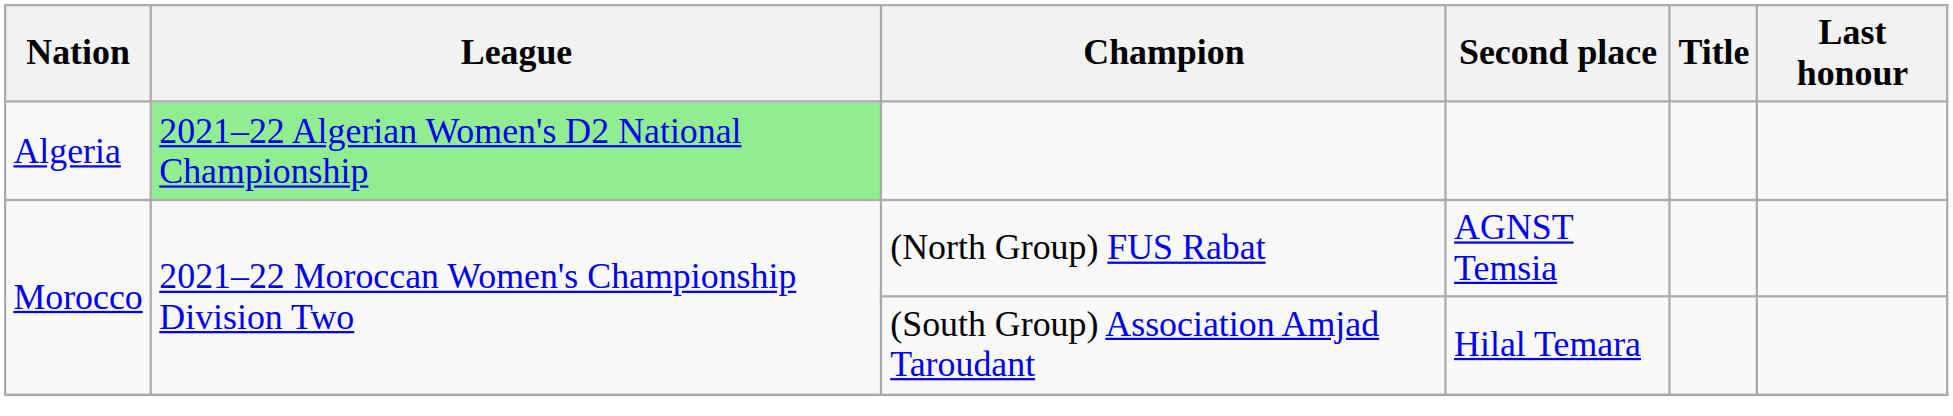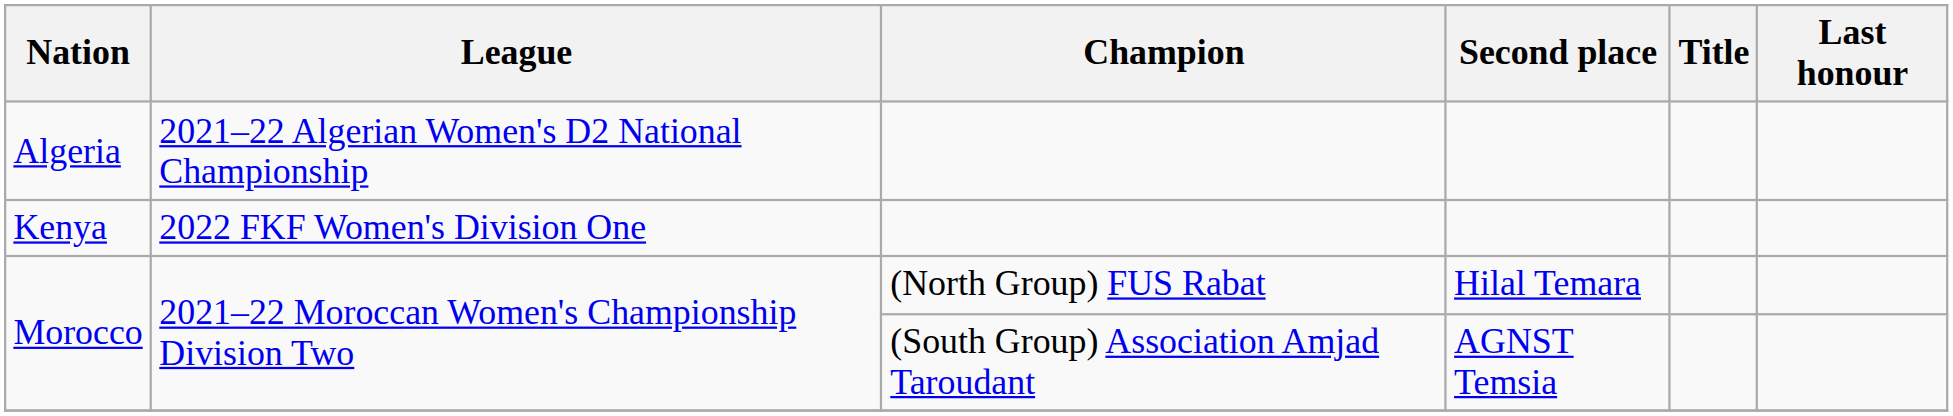 <table class="wikitable sortable">
 <tr>
 <th>Nation</th>
 <th>League</th>
 <th>Champion</th>
 <th>Second place</th>
 <th data-sort-type="number">Title</th>
 <th>Last honour</th>
 </tr>
 <tr>
 <td> <a href='#'>Algeria</a></td>
-<td style="background: lightgreen;"><a href='#'>2021–22 Algerian Women's D2 National Championship</a></td>
+<td><a href='#'>2021–22 Algerian Women's D2 National Championship</a></td>
+<td></td>
+<td></td>
+<td></td>
+<td></td>
+</tr>
+<tr>
+<td> <a href='#'>Kenya</a></td>
+<td><a href='#'>2022 FKF Women's Division One</a></td>
 <td></td>
 <td></td>
 <td></td>
 <td></td>
 </tr>
 <tr>
 <td rowspan=2> <a href='#'>Morocco</a></td>
 <td rowspan=2><a href='#'>2021–22 Moroccan Women's Championship Division Two</a></td>
 <td>(North Group) <a href='#'>FUS Rabat</a></td>
-<td><a href='#'>AGNST Temsia</a></td>
+<td><a href='#'>Hilal Temara</a></td>
 <td></td>
 <td></td>
 </tr>
 <tr>
 <td>(South Group) <a href='#'>Association Amjad Taroudant</a></td>
-<td><a href='#'>Hilal Temara</a></td>
+<td><a href='#'>AGNST Temsia</a></td>
 <td></td>
 <td></td>
 </tr>
 <tr>
 </tr>
 </table>
